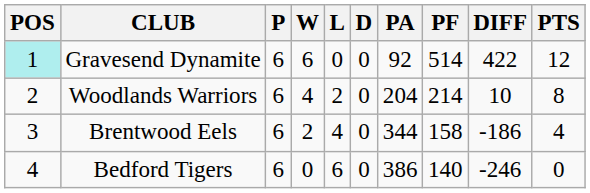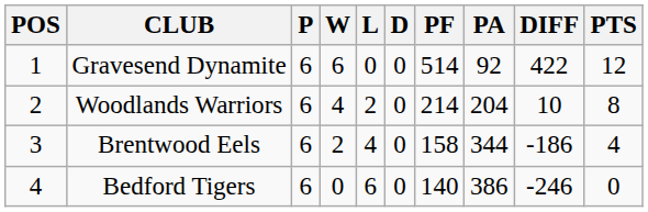 <table class="wikitable" style="text-align: center;">
 <tr>
 <th>POS</th>
 <th>CLUB</th>
 <th>P</th>
 <th>W</th>
 <th>L</th>
 <th>D</th>
+<th>PF</th>
 <th>PA</th>
-<th>PF</th>
 <th>DIFF</th>
 <th>PTS</th>
 </tr>
 <tr>
-<td style="background: paleturquoise;">1</td>
+<td>1</td>
 <td>Gravesend Dynamite</td>
 <td>6</td>
 <td>6</td>
 <td>0</td>
 <td>0</td>
+<td>514</td>
 <td>92</td>
-<td>514</td>
 <td>422</td>
 <td>12</td>
 </tr>
 <tr>
 <td>2</td>
 <td>Woodlands Warriors</td>
 <td>6</td>
 <td>4</td>
 <td>2</td>
 <td>0</td>
+<td>214</td>
 <td>204</td>
-<td>214</td>
 <td>10</td>
 <td>8</td>
 </tr>
 <tr>
 <td>3</td>
 <td>Brentwood Eels</td>
 <td>6</td>
 <td>2</td>
 <td>4</td>
 <td>0</td>
+<td>158</td>
 <td>344</td>
-<td>158</td>
 <td>-186</td>
 <td>4</td>
 </tr>
 <tr>
 <td>4</td>
 <td> Bedford Tigers</td>
 <td>6</td>
 <td>0</td>
 <td>6</td>
 <td>0</td>
+<td>140</td>
 <td>386</td>
-<td>140</td>
 <td>-246</td>
 <td>0</td>
 </tr>
 </table>
